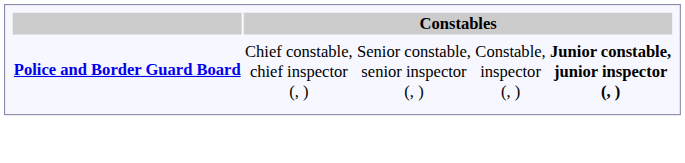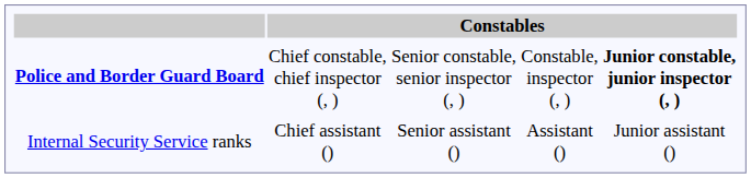 <table style="border:1px solid #8888aa; background-color:#f7f8ff; padding:5px; font-size:95%; margin: 0px 12px 12px 0px;">
 <tr style="background-color:#CCCCCC;">
 <th></th>
 <th colspan=4>Constables</th>
 </tr>
 <tr style="text-align:center;">
 <td rowspan=2><strong> <a href='#'>Police and Border Guard Board</a></strong></td>
 <td></td>
 <td></td>
 <td></td>
 <td></td>
 </tr>
 <tr style="text-align:center;">
 <td>Chief constable,<br>chief inspector<br>(, )</td>
 <td>Senior constable,<br>senior inspector<br>(, )</td>
 <td>Constable,<br>inspector<br>(, )</td>
 <td><strong>Junior constable,<br>junior inspector<br>(, )</strong></td>
 </tr>
 <tr style="text-align:center;">
 <th colspan=5></th>
 </tr>
+<tr style="text-align:center;">
+<td><a href='#'>Internal Security Service</a> ranks</td>
+<td>Chief assistant<br>()</td>
+<td>Senior assistant<br>()</td>
+<td>Assistant<br>()</td>
+<td>Junior assistant<br>()</td>
+</tr>
 </table>
